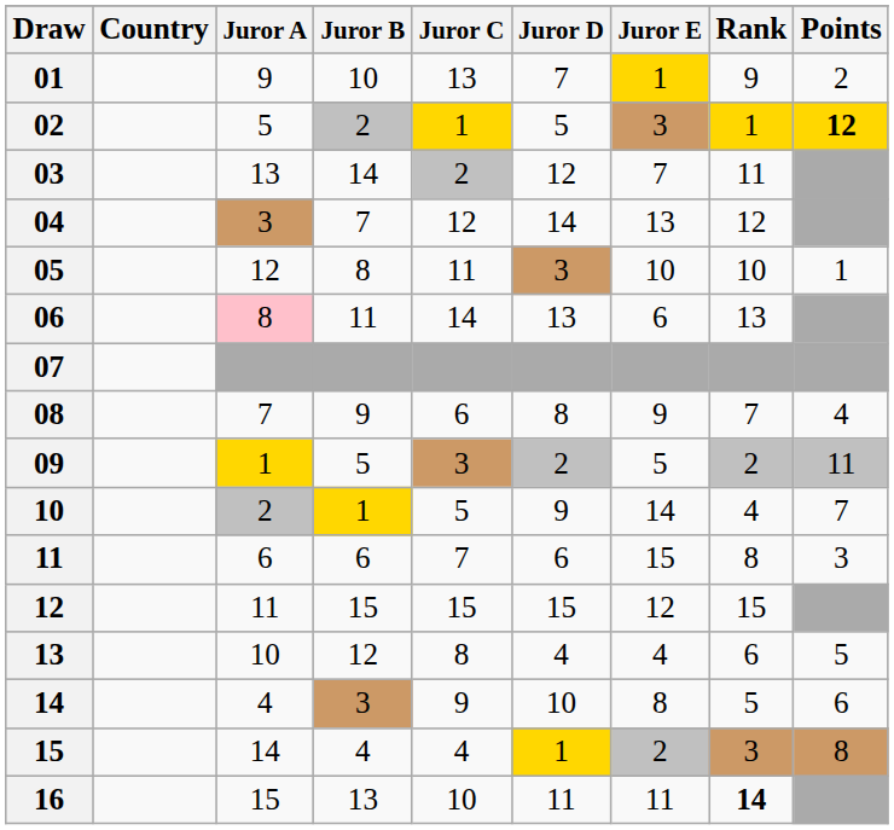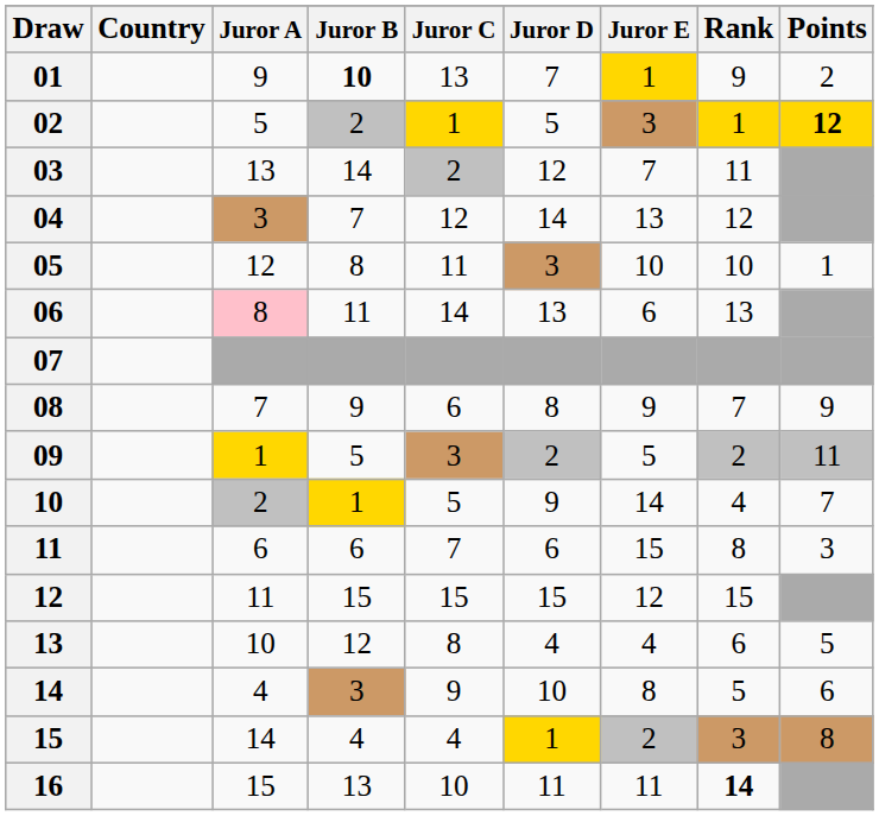 <table class="sortable wikitable collapsible plainrowheaders" style="text-align:center;">
 <tr>
 </tr>
 <tr>
 <th scope="col">Draw</th>
 <th scope="col">Country</th>
 <th scope="col"><small>Juror A</small></th>
 <th scope="col"><small>Juror B</small></th>
 <th scope="col"><small>Juror C</small></th>
 <th scope="col"><small>Juror D</small></th>
 <th scope="col"><small>Juror E</small></th>
 <th scope="col">Rank</th>
 <th scope="col">Points</th>
 </tr>
 <tr>
 <th scope="row" style="text-align:center;">01</th>
 <td style="text-align:left;"></td>
 <td>9</td>
-<td>10</td>
+<td><strong>10</strong></td>
 <td>13</td>
 <td>7</td>
 <td style="background:gold;">1</td>
 <td>9</td>
 <td>2</td>
 </tr>
 <tr>
 <th scope="row" style="text-align:center;">02</th>
 <td style="text-align:left;"></td>
 <td>5</td>
 <td style="background:silver;">2</td>
 <td style="background:gold;">1</td>
 <td>5</td>
 <td style="background:#CC9966;">3</td>
 <td style="background:gold;">1</td>
 <td style="background:gold;"><strong>12</strong></td>
 </tr>
 <tr>
 <th scope="row" style="text-align:center;">03</th>
 <td style="text-align:left;"></td>
 <td>13</td>
 <td>14</td>
 <td style="background:silver;">2</td>
 <td>12</td>
 <td>7</td>
 <td>11</td>
 <td style="background:#AAAAAA;"></td>
 </tr>
 <tr>
 <th scope="row" style="text-align:center;">04</th>
 <td style="text-align:left;"></td>
 <td style="background:#CC9966;">3</td>
 <td>7</td>
 <td>12</td>
 <td>14</td>
 <td>13</td>
 <td>12</td>
 <td style="background:#AAAAAA;"></td>
 </tr>
 <tr>
 <th scope="row" style="text-align:center;">05</th>
 <td style="text-align:left;"></td>
 <td>12</td>
 <td>8</td>
 <td>11</td>
 <td style="background:#CC9966;">3</td>
 <td>10</td>
 <td>10</td>
 <td>1</td>
 </tr>
 <tr>
 <th scope="row" style="text-align:center;">06</th>
 <td style="text-align:left;"></td>
 <td style="background: pink;">8</td>
 <td>11</td>
 <td>14</td>
 <td>13</td>
 <td>6</td>
 <td>13</td>
 <td style="background:#AAAAAA;"></td>
 </tr>
 <tr class="sortbottom">
 <th scope="row" style="text-align:center;">07</th>
 <td style="text-align:left;"></td>
 <td style="background:#AAAAAA;"></td>
 <td style="background:#AAAAAA;"></td>
 <td style="background:#AAAAAA;"></td>
 <td style="background:#AAAAAA;"></td>
 <td style="background:#AAAAAA;"></td>
 <td style="background:#AAAAAA;"></td>
 <td style="background:#AAAAAA;"></td>
 </tr>
 <tr>
 <th scope="row" style="text-align:center;">08</th>
 <td style="text-align:left;"></td>
 <td>7</td>
 <td>9</td>
 <td>6</td>
 <td>8</td>
 <td>9</td>
 <td>7</td>
-<td>4</td>
+<td>9</td>
 </tr>
 <tr>
 <th scope="row" style="text-align:center;">09</th>
 <td style="text-align:left;"></td>
 <td style="background:gold;">1</td>
 <td>5</td>
 <td style="background:#CC9966;">3</td>
 <td style="background:silver;">2</td>
 <td>5</td>
 <td style="background:silver;">2</td>
 <td style="background:silver;">11</td>
 </tr>
 <tr>
 <th scope="row" style="text-align:center;">10</th>
 <td style="text-align:left;"></td>
 <td style="background:silver;">2</td>
 <td style="background:gold;">1</td>
 <td>5</td>
 <td>9</td>
 <td>14</td>
 <td>4</td>
 <td>7</td>
 </tr>
 <tr>
 <th scope="row" style="text-align:center;">11</th>
 <td style="text-align:left;"></td>
 <td>6</td>
 <td>6</td>
 <td>7</td>
 <td>6</td>
 <td>15</td>
 <td>8</td>
 <td>3</td>
 </tr>
 <tr>
 <th scope="row" style="text-align:center;">12</th>
 <td style="text-align:left;"></td>
 <td>11</td>
 <td>15</td>
 <td>15</td>
 <td>15</td>
 <td>12</td>
 <td>15</td>
 <td style="background:#AAAAAA;"></td>
 </tr>
 <tr>
 <th scope="row" style="text-align:center;">13</th>
 <td style="text-align:left;"></td>
 <td>10</td>
 <td>12</td>
 <td>8</td>
 <td>4</td>
 <td>4</td>
 <td>6</td>
 <td>5</td>
 </tr>
 <tr>
 <th scope="row" style="text-align:center;">14</th>
 <td style="text-align:left;"></td>
 <td>4</td>
 <td style="background:#CC9966;">3</td>
 <td>9</td>
 <td>10</td>
 <td>8</td>
 <td>5</td>
 <td>6</td>
 </tr>
 <tr>
 <th scope="row" style="text-align:center;">15</th>
 <td style="text-align:left;"></td>
 <td>14</td>
 <td>4</td>
 <td>4</td>
 <td style="background:gold;">1</td>
 <td style="background:silver;">2</td>
 <td style="background:#CC9966;">3</td>
 <td style="background:#CC9966;">8</td>
 </tr>
 <tr>
 <th scope="row" style="text-align:center;">16</th>
 <td style="text-align:left;"></td>
 <td>15</td>
 <td>13</td>
 <td>10</td>
 <td>11</td>
 <td>11</td>
 <td><strong>14</strong></td>
 <td style="background:#AAAAAA;"></td>
 </tr>
 </table>
